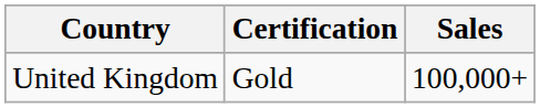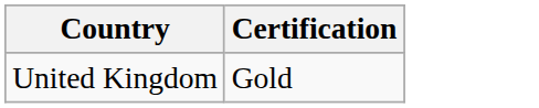 <table class="wikitable">
 <tr>
 <th>Country</th>
 <th>Certification</th>
-<th>Sales</th>
 </tr>
 <tr>
 <td>United Kingdom</td>
 <td>Gold</td>
-<td>100,000+</td>
 </tr>
 </table>
